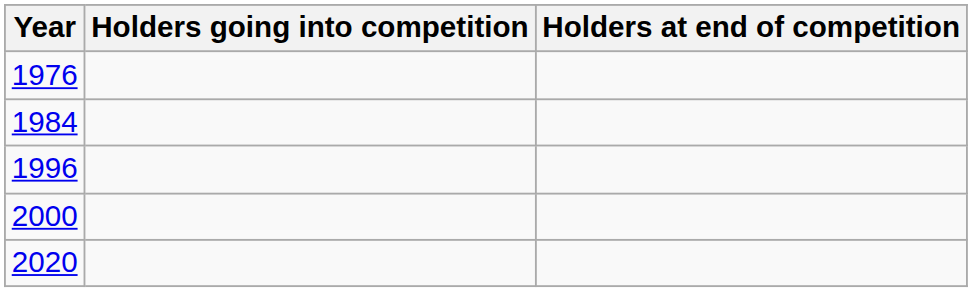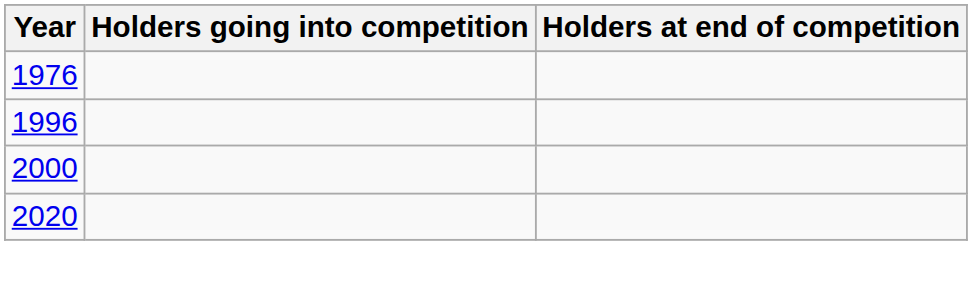 <table class="wikitable">
 <tr>
 <th>Year</th>
 <th>Holders going into competition</th>
 <th>Holders at end of competition</th>
 </tr>
 <tr>
 <td><a href='#'>1976</a></td>
-<td></td>
-<td></td>
-</tr>
-<tr>
-<td><a href='#'>1984</a></td>
 <td></td>
 <td></td>
 </tr>
 <tr>
 <td><a href='#'>1996</a></td>
 <td></td>
 <td></td>
 </tr>
 <tr>
 <td><a href='#'>2000</a></td>
 <td></td>
 <td></td>
 </tr>
 <tr>
 <td><a href='#'>2020</a></td>
 <td></td>
 <td></td>
 </tr>
 </table>
